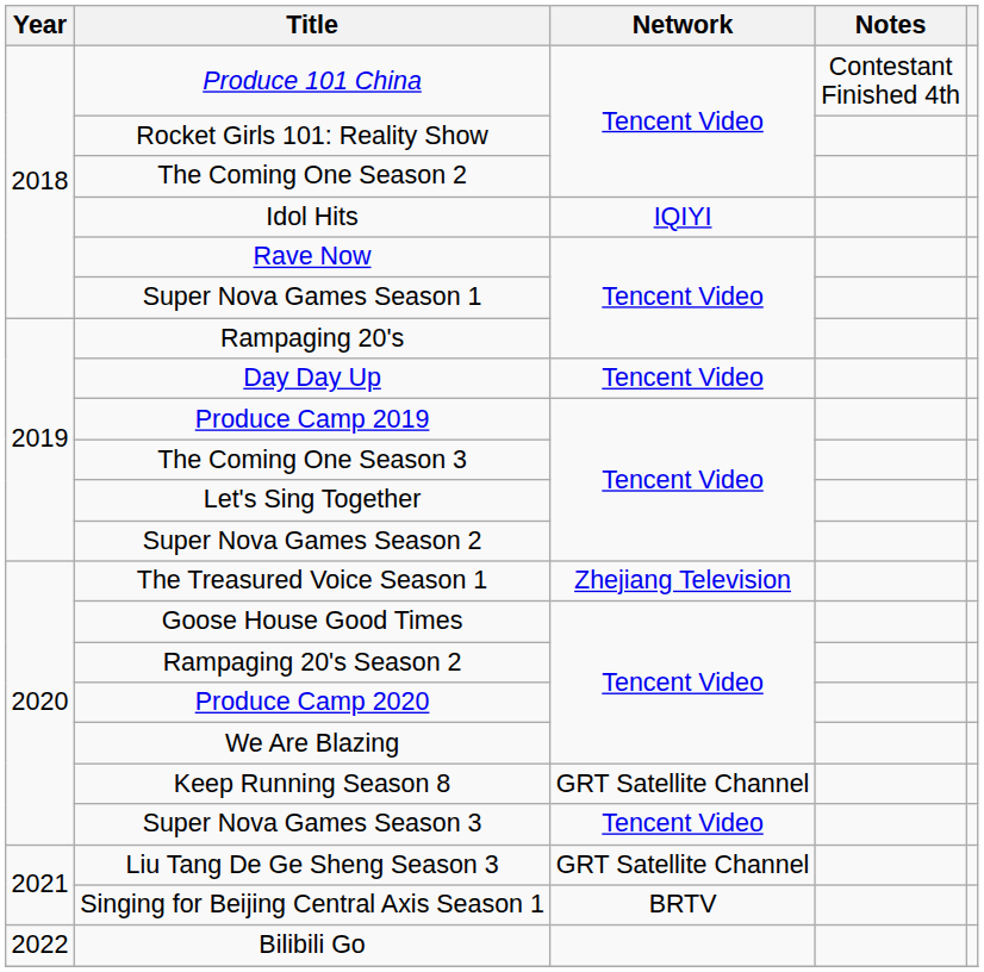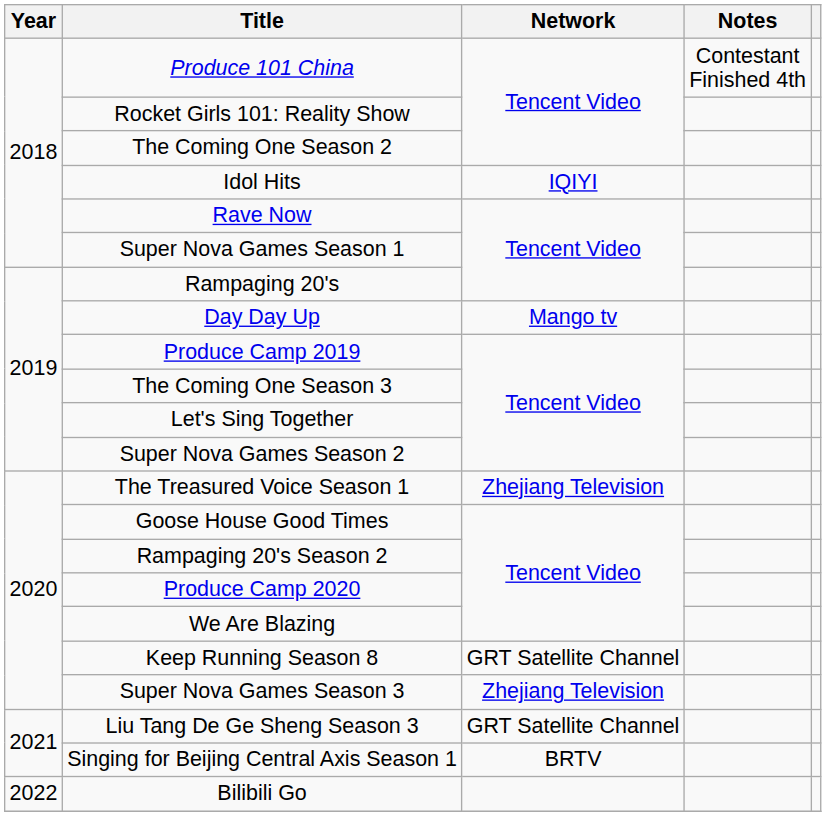 <table class="wikitable" style="text-align:center;">
 <tr>
 <th>Year</th>
 <th>Title</th>
 <th>Network</th>
 <th>Notes</th>
 <th></th>
 </tr>
 <tr>
 <td rowspan="6">2018</td>
 <td><em><a href='#'>Produce 101 China</a></em></td>
 <td rowspan="3"><a href='#'>Tencent Video</a></td>
 <td>Contestant <br> Finished 4th</td>
 <td></td>
 </tr>
 <tr>
 <td>Rocket Girls 101: Reality Show</td>
 <td></td>
 <td></td>
 </tr>
 <tr>
 <td>The Coming One Season 2</td>
 <td></td>
 <td></td>
 </tr>
 <tr>
 <td>Idol Hits</td>
 <td><a href='#'>IQIYI</a></td>
 <td></td>
 <td></td>
 </tr>
 <tr>
 <td><a href='#'>Rave Now</a></td>
 <td rowspan="3"><a href='#'>Tencent Video</a></td>
 <td></td>
 <td></td>
 </tr>
 <tr>
 <td>Super Nova Games Season 1</td>
 <td></td>
 <td></td>
 </tr>
 <tr>
 <td rowspan="6">2019</td>
 <td>Rampaging 20's</td>
 <td></td>
 <td></td>
 </tr>
 <tr>
 <td><a href='#'>Day Day Up</a></td>
-<td><a href='#'>Tencent Video</a></td>
+<td><a href='#'>Mango tv</a></td>
 <td></td>
 <td></td>
 </tr>
 <tr>
 <td><a href='#'>Produce Camp 2019</a></td>
 <td rowspan="4"><a href='#'>Tencent Video</a></td>
 <td></td>
 <td></td>
 </tr>
 <tr>
 <td>The Coming One Season 3</td>
 <td></td>
 <td></td>
 </tr>
 <tr>
 <td>Let's Sing Together</td>
 <td></td>
 <td></td>
 </tr>
 <tr>
 <td>Super Nova Games Season 2</td>
 <td></td>
 <td></td>
 </tr>
 <tr>
 <td rowspan="7">2020</td>
 <td>The Treasured Voice Season 1</td>
 <td><a href='#'>Zhejiang Television</a></td>
 <td></td>
 <td></td>
 </tr>
 <tr>
 <td>Goose House Good Times</td>
 <td rowspan="4"><a href='#'>Tencent Video</a></td>
 <td></td>
 <td></td>
 </tr>
 <tr>
 <td>Rampaging 20's Season 2</td>
 <td></td>
 <td></td>
 </tr>
 <tr>
 <td><a href='#'>Produce Camp 2020</a></td>
 <td></td>
 <td></td>
 </tr>
 <tr>
 <td>We Are Blazing</td>
 <td></td>
 <td></td>
 </tr>
 <tr>
 <td>Keep Running Season 8</td>
 <td>GRT Satellite Channel</td>
 <td></td>
 <td></td>
 </tr>
 <tr>
 <td>Super Nova Games Season 3</td>
-<td><a href='#'>Tencent Video</a></td>
+<td><a href='#'>Zhejiang Television</a></td>
 <td></td>
 <td></td>
 </tr>
 <tr>
 <td rowspan="2">2021</td>
 <td>Liu Tang De Ge Sheng Season 3</td>
 <td>GRT Satellite Channel</td>
 <td></td>
 <td></td>
 </tr>
 <tr>
 <td>Singing for Beijing Central Axis Season 1</td>
 <td>BRTV</td>
 <td></td>
 <td></td>
 </tr>
 <tr>
 <td>2022</td>
 <td>Bilibili Go</td>
 <td></td>
 <td></td>
 <td></td>
 </tr>
 <tr>
 </tr>
 </table>
